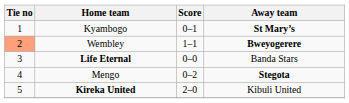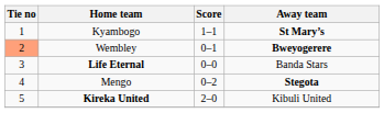 <table class="wikitable" style="text-align:center; float:left; margin-right:1em;">
 <tr>
 <th>Tie no</th>
 <th style="width:14em">Home team</th>
 <th>Score</th>
 <th style="width:14em">Away team</th>
 </tr>
 <tr>
 <td>1</td>
 <td>Kyambogo</td>
-<td>0–1</td>
+<td>1–1<br></td>
 <td><strong>St Mary’s</strong></td>
 </tr>
 <tr>
 <td style="background: lightsalmon;">2</td>
 <td>Wembley</td>
-<td>1–1<br></td>
+<td>0–1</td>
 <td><strong>Bweyogerere</strong></td>
 </tr>
 <tr>
 <td>3</td>
 <td><strong>Life Eternal</strong></td>
 <td>0–0<br></td>
 <td>Banda Stars</td>
 </tr>
 <tr>
 <td>4</td>
 <td>Mengo</td>
 <td>0–2</td>
 <td><strong>Stegota</strong></td>
 </tr>
 <tr>
 <td>5</td>
 <td><strong>Kireka United</strong></td>
 <td>2–0</td>
 <td>Kibuli United</td>
 </tr>
 <tr>
 </tr>
 </table>
